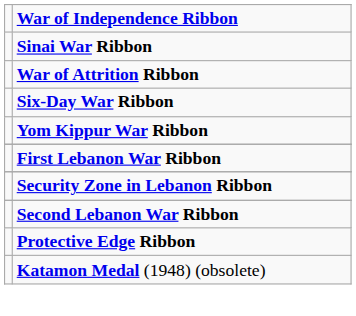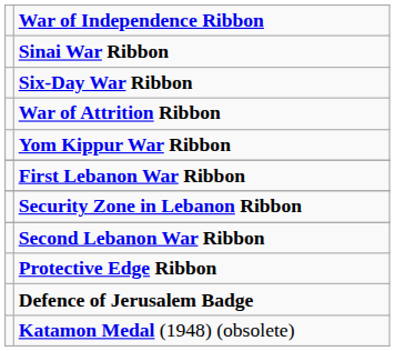 <table class="wikitable">
 <tr>
 <td></td>
 <td width="300"><strong><a href='#'>War of Independence Ribbon</a></strong></td>
 </tr>
 <tr>
 <td></td>
 <td width="300"><strong><a href='#'>Sinai War</a> Ribbon</strong></td>
 </tr>
 <tr>
 <td></td>
-<td width="300"><strong><a href='#'>War of Attrition</a> Ribbon</strong></td>
+<td width="300"><strong><a href='#'>Six-Day War</a> Ribbon</strong></td>
 </tr>
 <tr>
 <td></td>
-<td width="300"><strong><a href='#'>Six-Day War</a> Ribbon</strong></td>
+<td width="300"><strong><a href='#'>War of Attrition</a> Ribbon</strong></td>
 </tr>
 <tr>
 <td></td>
 <td width="300"><strong><a href='#'>Yom Kippur War</a> Ribbon</strong></td>
 </tr>
 <tr>
 </tr>
 <tr>
 <td></td>
 <td width="300"><strong><a href='#'>First Lebanon War</a> Ribbon</strong></td>
 </tr>
 <tr>
 </tr>
 <tr>
 <td></td>
 <td width="300"><strong><a href='#'>Security Zone in Lebanon</a> Ribbon</strong></td>
 </tr>
 <tr>
 </tr>
 <tr>
 <td></td>
 <td width="300"><strong><a href='#'>Second Lebanon War</a> Ribbon</strong></td>
 </tr>
 <tr>
 <td></td>
 <td width="300"><strong><a href='#'>Protective Edge</a> Ribbon</strong></td>
 </tr>
 <tr>
 <td></td>
+<td><strong>Defence of Jerusalem Badge</strong></td>
+</tr>
+<tr>
+<td></td>
 <td><strong><a href='#'>Katamon Medal</a></strong> (1948) (obsolete)</td>
 </tr>
 </table>
